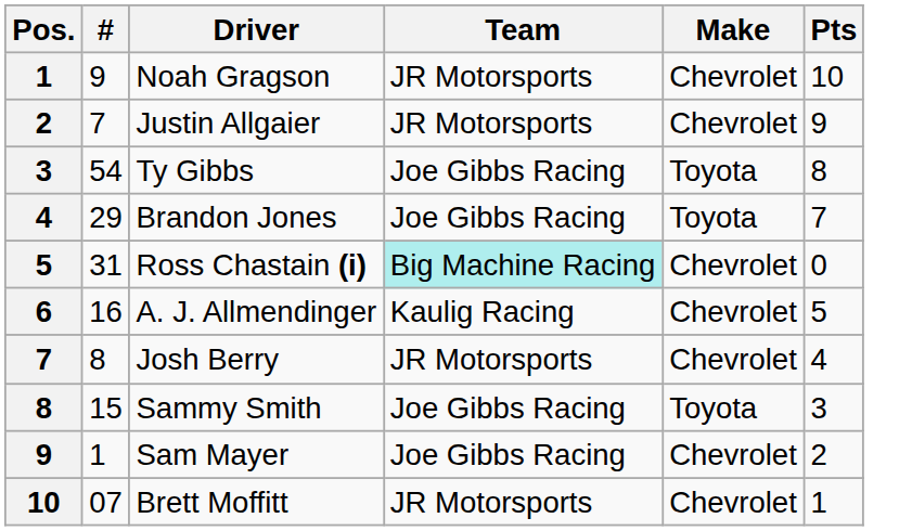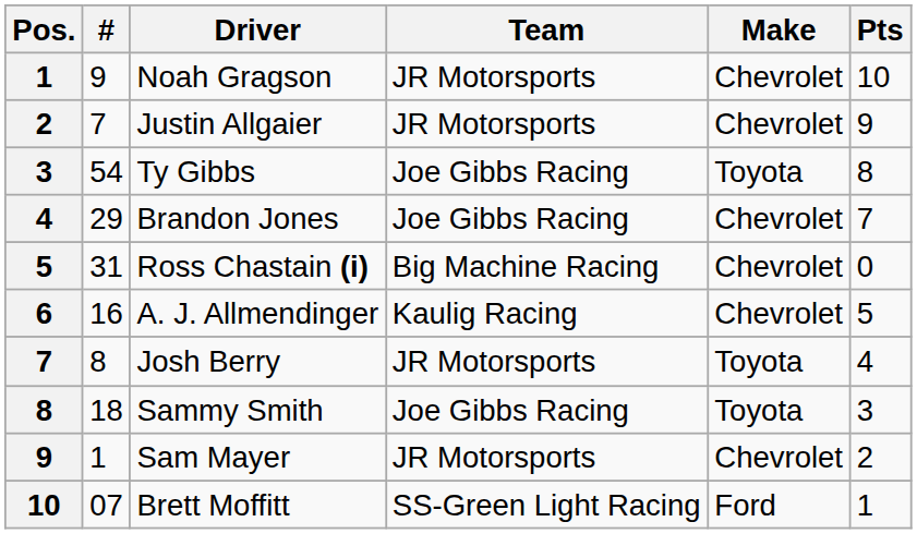 <table class="wikitable" style="font-size:95%">
 <tr>
 <th>Pos.</th>
 <th>#</th>
 <th>Driver</th>
 <th>Team</th>
 <th>Make</th>
 <th>Pts</th>
 </tr>
 <tr>
 <th>1</th>
 <td>9</td>
 <td>Noah Gragson</td>
 <td>JR Motorsports</td>
 <td>Chevrolet</td>
 <td>10</td>
 </tr>
 <tr>
 <th>2</th>
 <td>7</td>
 <td>Justin Allgaier</td>
 <td>JR Motorsports</td>
 <td>Chevrolet</td>
 <td>9</td>
 </tr>
 <tr>
 <th>3</th>
 <td>54</td>
 <td>Ty Gibbs</td>
 <td>Joe Gibbs Racing</td>
 <td>Toyota</td>
 <td>8</td>
 </tr>
 <tr>
 <th>4</th>
 <td>29</td>
 <td>Brandon Jones</td>
 <td>Joe Gibbs Racing</td>
-<td>Toyota</td>
+<td>Chevrolet</td>
 <td>7</td>
 </tr>
 <tr>
 <th>5</th>
 <td>31</td>
 <td>Ross Chastain <strong>(i)</strong></td>
-<td style="background: paleturquoise;">Big Machine Racing</td>
+<td>Big Machine Racing</td>
 <td>Chevrolet</td>
 <td>0</td>
 </tr>
 <tr>
 <th>6</th>
 <td>16</td>
 <td>A. J. Allmendinger</td>
 <td>Kaulig Racing</td>
 <td>Chevrolet</td>
 <td>5</td>
 </tr>
 <tr>
 <th>7</th>
 <td>8</td>
 <td>Josh Berry</td>
 <td>JR Motorsports</td>
-<td>Chevrolet</td>
+<td>Toyota</td>
 <td>4</td>
 </tr>
 <tr>
 <th>8</th>
-<td>15</td>
+<td>18</td>
 <td>Sammy Smith</td>
 <td>Joe Gibbs Racing</td>
 <td>Toyota</td>
 <td>3</td>
 </tr>
 <tr>
 <th>9</th>
 <td>1</td>
 <td>Sam Mayer</td>
-<td>Joe Gibbs Racing</td>
+<td>JR Motorsports</td>
 <td>Chevrolet</td>
 <td>2</td>
 </tr>
 <tr>
 <th>10</th>
 <td>07</td>
 <td>Brett Moffitt</td>
-<td>JR Motorsports</td>
-<td>Chevrolet</td>
+<td>SS-Green Light Racing</td>
+<td>Ford</td>
 <td>1</td>
 </tr>
 </table>
